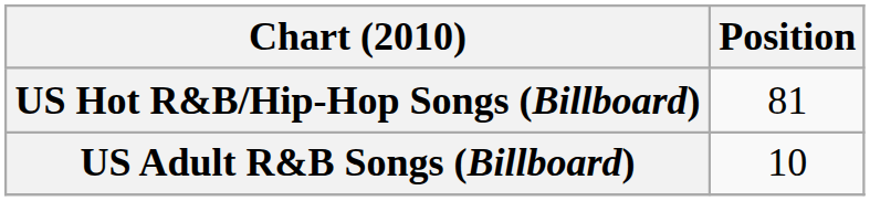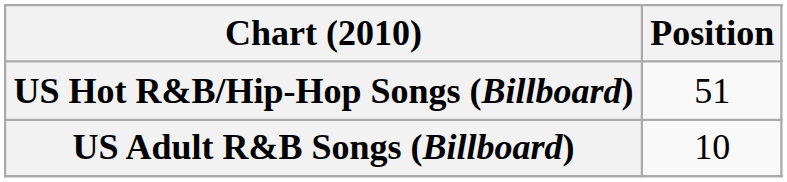 <table class="wikitable plainrowheaders">
 <tr>
 <th>Chart (2010)</th>
 <th>Position</th>
 </tr>
 <tr>
 <th scope="row">US Hot R&B/Hip-Hop Songs (<em>Billboard</em>)</th>
-<td style="text-align:center;">81</td>
+<td style="text-align:center;">51</td>
 </tr>
 <tr>
 <th scope="row">US Adult R&B Songs (<em>Billboard</em>)</th>
 <td style="text-align:center;">10</td>
 </tr>
 <tr>
 </tr>
 </table>
